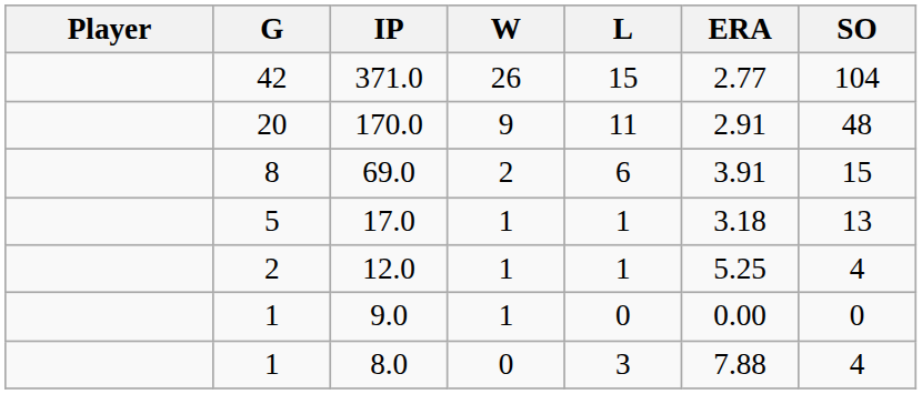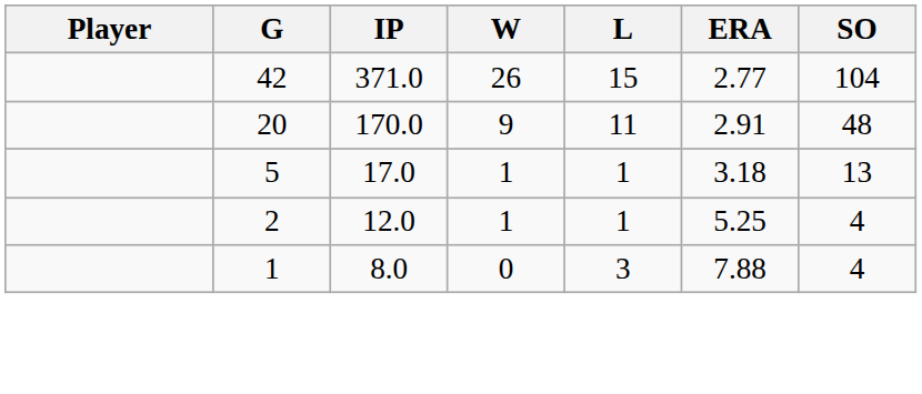 <table class="wikitable sortable">
 <tr>
 <th bgcolor="#DDDDFF" width="16%">Player</th>
 <th bgcolor="#DDDDFF" width="9%">G</th>
 <th bgcolor="#DDDDFF" width="9%">IP</th>
 <th bgcolor="#DDDDFF" width="9%">W</th>
 <th bgcolor="#DDDDFF" width="9%">L</th>
 <th bgcolor="#DDDDFF" width="9%">ERA</th>
 <th bgcolor="#DDDDFF" width="9%">SO</th>
 </tr>
 <tr align="center">
 <td></td>
 <td>42</td>
 <td>371.0</td>
 <td>26</td>
 <td>15</td>
 <td>2.77</td>
 <td>104</td>
 </tr>
 <tr align="center">
 <td></td>
 <td>20</td>
 <td>170.0</td>
 <td>9</td>
 <td>11</td>
 <td>2.91</td>
 <td>48</td>
 </tr>
 <tr align="center">
 <td></td>
-<td>8</td>
-<td>69.0</td>
-<td>2</td>
-<td>6</td>
-<td>3.91</td>
-<td>15</td>
-</tr>
-<tr align="center">
-<td></td>
 <td>5</td>
 <td>17.0</td>
 <td>1</td>
 <td>1</td>
 <td>3.18</td>
 <td>13</td>
 </tr>
 <tr align="center">
 <td></td>
 <td>2</td>
 <td>12.0</td>
 <td>1</td>
 <td>1</td>
 <td>5.25</td>
 <td>4</td>
 </tr>
 <tr align="center">
 <td></td>
 <td>1</td>
-<td>9.0</td>
-<td>1</td>
-<td>0</td>
-<td>0.00</td>
-<td>0</td>
-</tr>
-<tr align="center">
-<td></td>
-<td>1</td>
 <td>8.0</td>
 <td>0</td>
 <td>3</td>
 <td>7.88</td>
 <td>4</td>
 </tr>
 </table>
